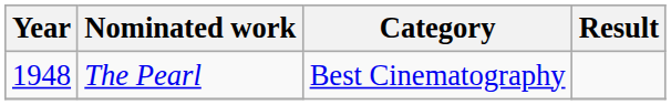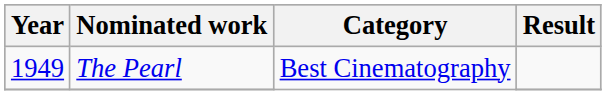 <table class="wikitable plainrowheaders">
 <tr>
 <th>Year</th>
 <th>Nominated work</th>
 <th>Category</th>
 <th>Result</th>
 </tr>
 <tr>
-<td><a href='#'>1948</a></td>
+<td><a href='#'>1949</a></td>
 <td><em><a href='#'>The Pearl</a></em></td>
 <td rowspan=4><a href='#'>Best Cinematography</a></td>
 <td></td>
 </tr>
 <tr>
 </tr>
 </table>
